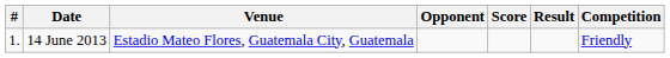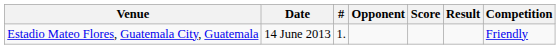 <table class="wikitable" style="font-size:100%;">
 <tr>
+<th>Venue</th>
+<th>Date</th>
 <th>#</th>
-<th>Date</th>
-<th>Venue</th>
 <th>Opponent</th>
 <th>Score</th>
 <th>Result</th>
 <th>Competition</th>
 </tr>
 <tr>
+<td><a href='#'>Estadio Mateo Flores</a>, <a href='#'>Guatemala City</a>, <a href='#'>Guatemala</a></td>
+<td>14 June 2013</td>
 <td>1.</td>
-<td>14 June 2013</td>
-<td><a href='#'>Estadio Mateo Flores</a>, <a href='#'>Guatemala City</a>, <a href='#'>Guatemala</a></td>
 <td></td>
 <td></td>
 <td></td>
 <td><a href='#'>Friendly</a></td>
 </tr>
 </table>
